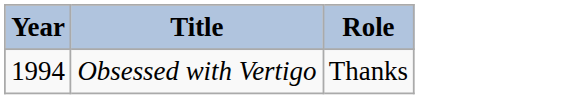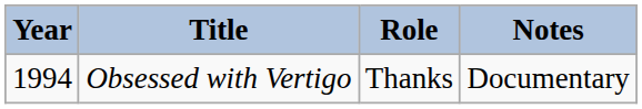 <table class="wikitable" style="font-size:95%;">
 <tr>
 <th style="background:#B0C4DE;">Year</th>
 <th style="background:#B0C4DE;">Title</th>
 <th style="background:#B0C4DE;">Role</th>
+<th style="background:#B0C4DE;">Notes</th>
 </tr>
 <tr>
 <td>1994</td>
 <td><em>Obsessed with Vertigo</em></td>
 <td>Thanks</td>
+<td>Documentary</td>
 </tr>
 </table>
